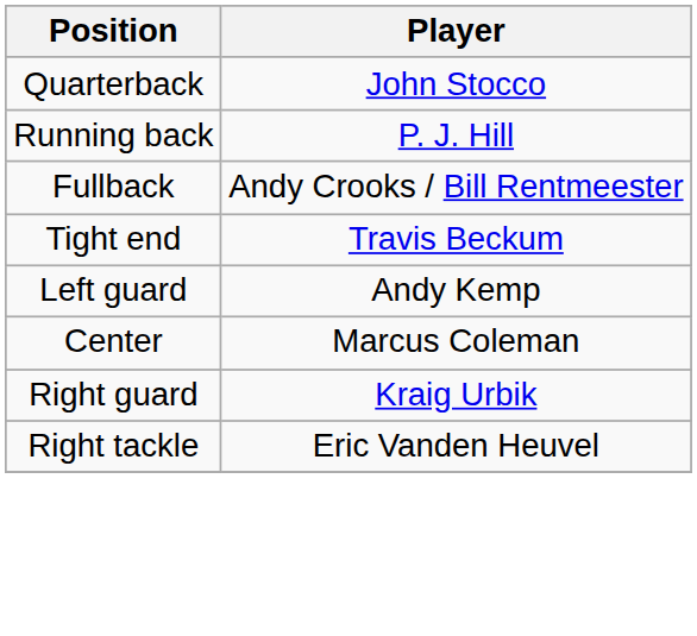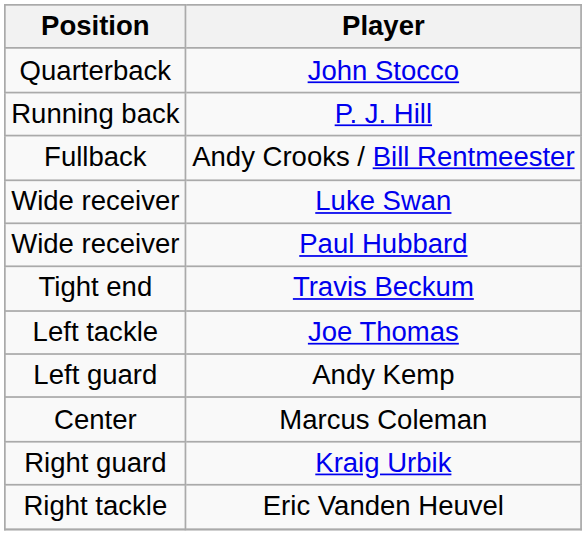 <table class="wikitable" style="text-align: center;">
 <tr>
 <th>Position</th>
 <th>Player</th>
 </tr>
 <tr>
 <td>Quarterback</td>
 <td><a href='#'>John Stocco</a></td>
 </tr>
 <tr>
 <td>Running back</td>
 <td><a href='#'>P. J. Hill</a></td>
 </tr>
 <tr>
 <td>Fullback</td>
 <td>Andy Crooks / <a href='#'>Bill Rentmeester</a></td>
 </tr>
 <tr>
+<td>Wide receiver</td>
+<td><a href='#'>Luke Swan</a></td>
+</tr>
+<tr>
+<td>Wide receiver</td>
+<td><a href='#'>Paul Hubbard</a></td>
+</tr>
+<tr>
 <td>Tight end</td>
 <td><a href='#'>Travis Beckum</a></td>
+</tr>
+<tr>
+<td>Left tackle</td>
+<td><a href='#'>Joe Thomas</a></td>
 </tr>
 <tr>
 <td>Left guard</td>
 <td>Andy Kemp</td>
 </tr>
 <tr>
 <td>Center</td>
 <td>Marcus Coleman</td>
 </tr>
 <tr>
 <td>Right guard</td>
 <td><a href='#'>Kraig Urbik</a></td>
 </tr>
 <tr>
 <td>Right tackle</td>
 <td>Eric Vanden Heuvel</td>
 </tr>
 <tr>
 </tr>
 </table>
